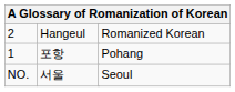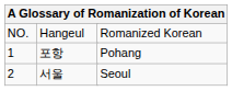 <table class="wikitable">
 <tr>
 <th colspan="8">A Glossary of Romanization of Korean</th>
 </tr>
 <tr>
-<td>2</td>
+<td>NO.</td>
 <td colspan="3">Hangeul</td>
 <td colspan="4">Romanized Korean</td>
 </tr>
 <tr>
 <td>1</td>
 <td colspan="3">포항</td>
 <td colspan="4">Pohang</td>
 </tr>
 <tr>
-<td>NO.</td>
+<td>2</td>
 <td colspan="3">서울</td>
 <td colspan="4">Seoul</td>
 </tr>
 </table>
